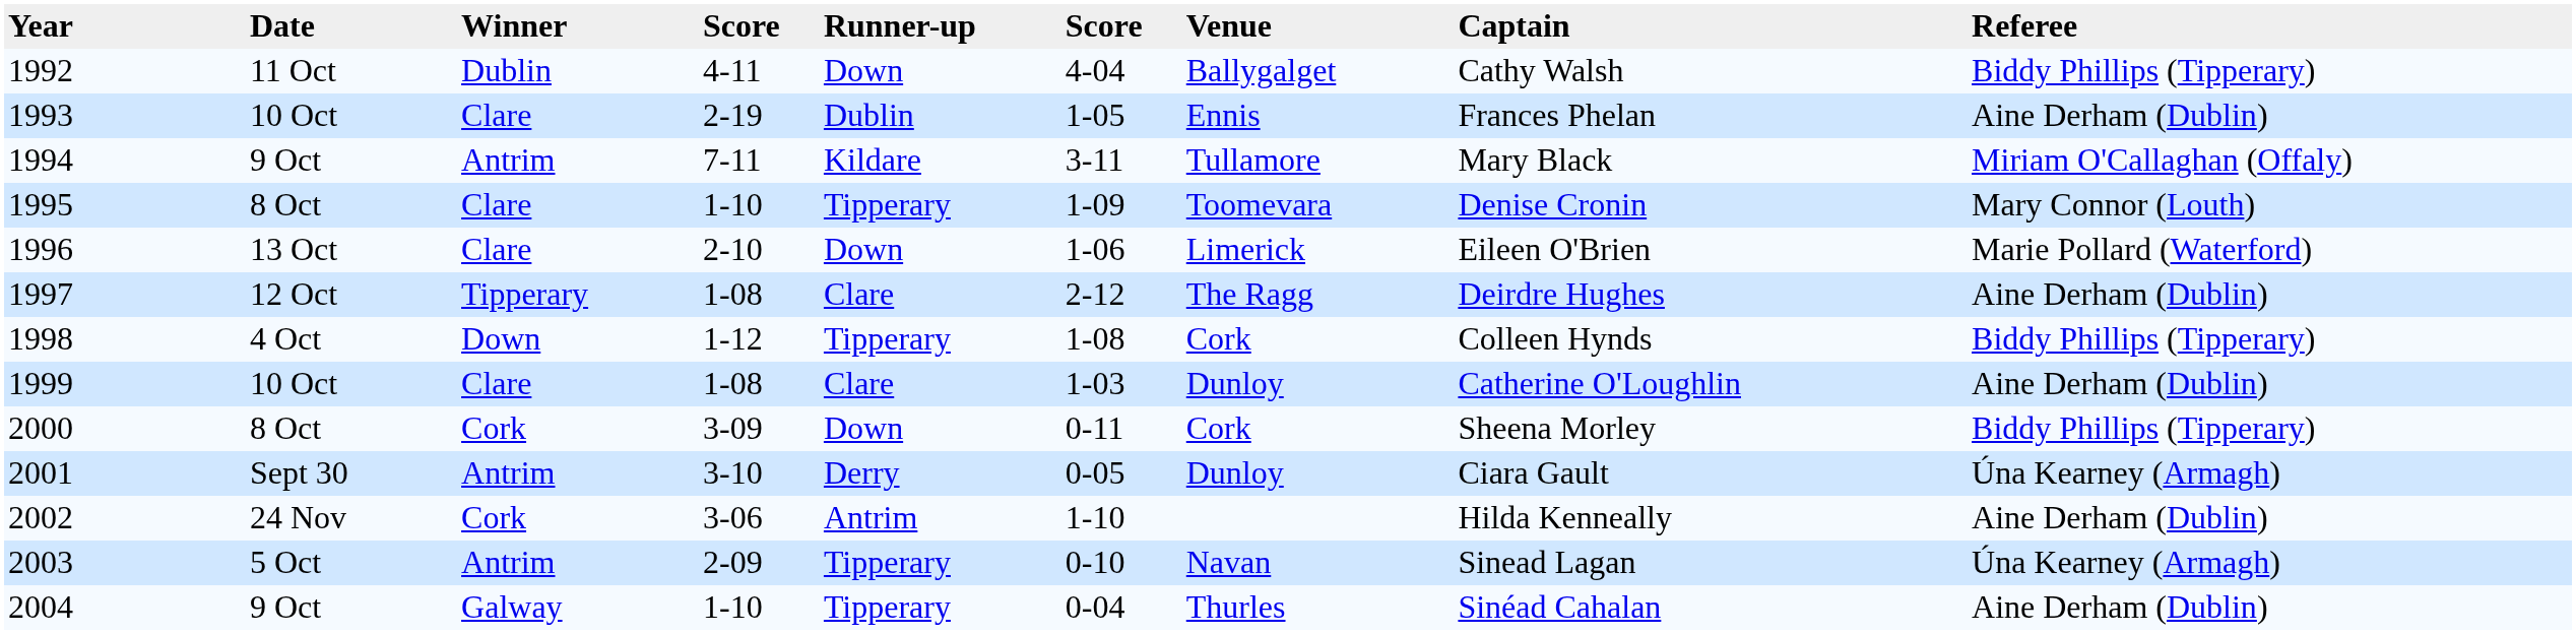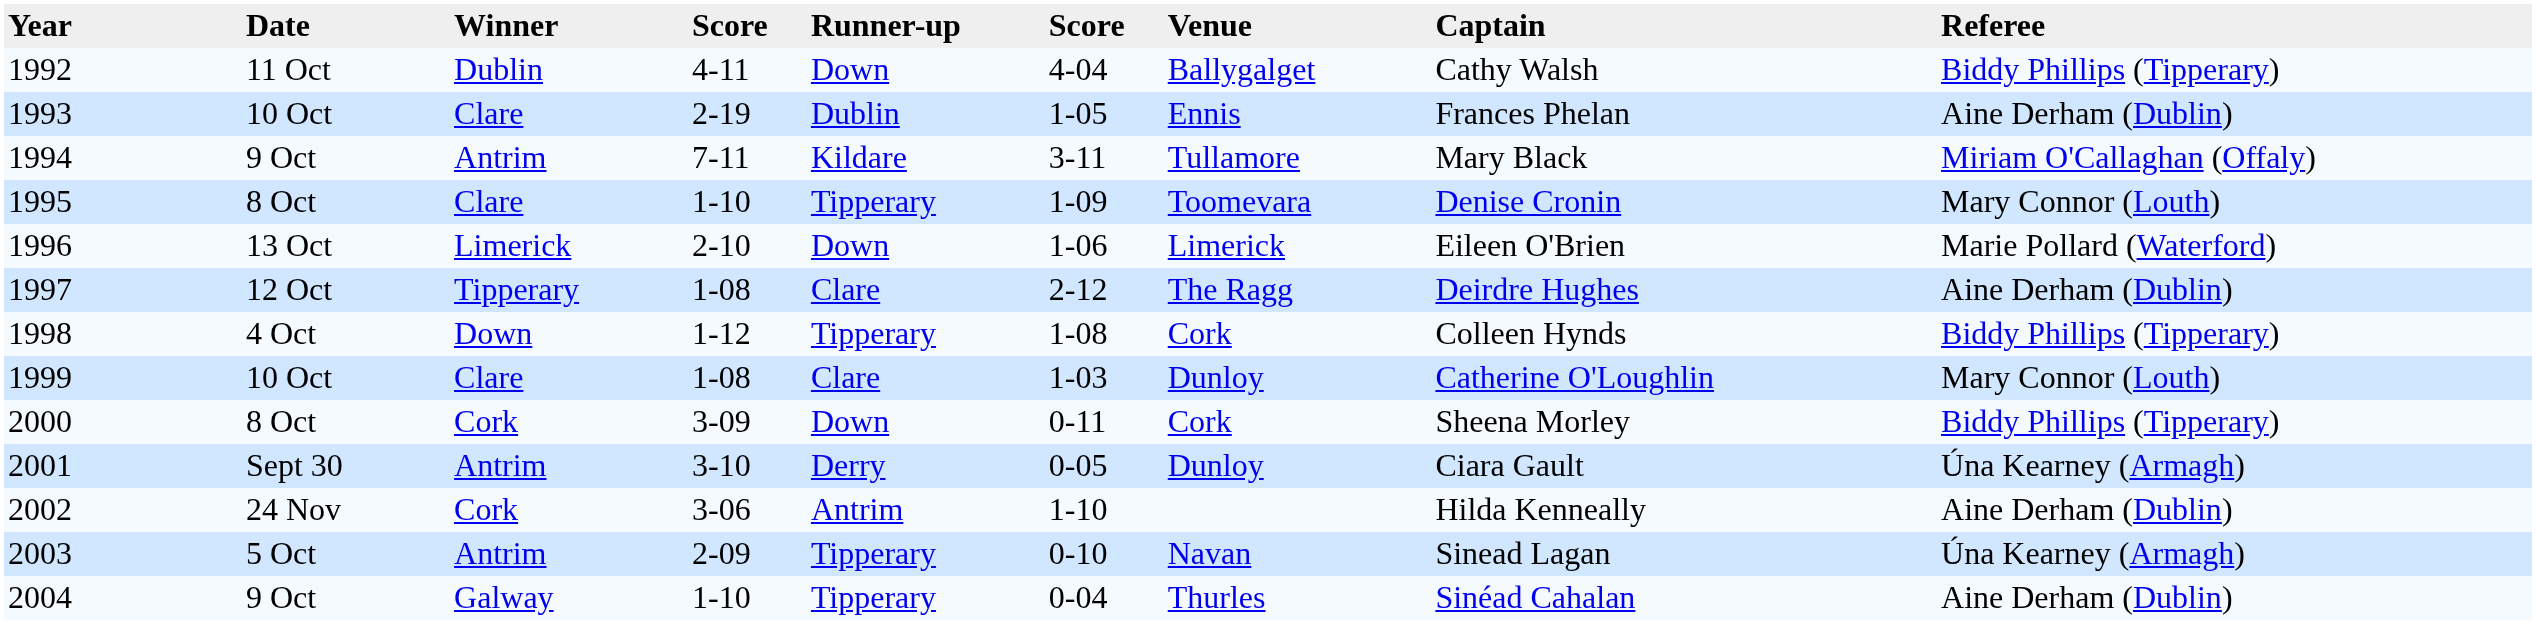 <table cellpadding=2 cellspacing=4 width=100% style="border-collapse:collapse">
 <tr align=left style="background:#efefef;">
 <th width=8%>Year</th>
 <th width=7%>Date</th>
 <th width=8%>Winner</th>
 <th width=4%>Score</th>
 <th width=8%>Runner-up</th>
 <th width=4%>Score</th>
 <th width=9%>Venue</th>
 <th width=17%>Captain</th>
 <th width=20%>Referee</th>
 </tr>
 <tr bgcolor=#F5FAFF>
 <td>1992</td>
 <td>11 Oct</td>
 <td><a href='#'>Dublin</a></td>
 <td>4-11</td>
 <td><a href='#'>Down</a></td>
 <td>4-04</td>
 <td><a href='#'>Ballygalget</a></td>
 <td>Cathy Walsh</td>
 <td><a href='#'>Biddy Phillips</a> (<a href='#'>Tipperary</a>)</td>
 </tr>
 <tr bgcolor=#D0E7FF>
 <td>1993</td>
 <td>10 Oct</td>
 <td><a href='#'>Clare</a></td>
 <td>2-19</td>
 <td><a href='#'>Dublin</a></td>
 <td>1-05</td>
 <td><a href='#'>Ennis</a></td>
 <td>Frances Phelan</td>
 <td>Aine Derham (<a href='#'>Dublin</a>)</td>
 </tr>
 <tr bgcolor=#F5FAFF>
 <td>1994</td>
 <td>9 Oct</td>
 <td><a href='#'>Antrim</a></td>
 <td>7-11</td>
 <td><a href='#'>Kildare</a></td>
 <td>3-11</td>
 <td><a href='#'>Tullamore</a></td>
 <td>Mary Black</td>
 <td><a href='#'>Miriam O'Callaghan</a> (<a href='#'>Offaly</a>)</td>
 </tr>
 <tr bgcolor=#D0E7FF>
 <td>1995</td>
 <td>8 Oct</td>
 <td><a href='#'>Clare</a></td>
 <td>1-10</td>
 <td><a href='#'>Tipperary</a></td>
 <td>1-09</td>
 <td><a href='#'>Toomevara</a></td>
 <td><a href='#'>Denise Cronin</a></td>
 <td>Mary Connor (<a href='#'>Louth</a>)</td>
 </tr>
 <tr bgcolor=#F5FAFF>
 <td>1996</td>
 <td>13 Oct</td>
-<td><a href='#'>Clare</a></td>
+<td><a href='#'>Limerick</a></td>
 <td>2-10</td>
 <td><a href='#'>Down</a></td>
 <td>1-06</td>
 <td><a href='#'>Limerick</a></td>
 <td>Eileen O'Brien</td>
 <td>Marie Pollard (<a href='#'>Waterford</a>)</td>
 </tr>
 <tr bgcolor=#D0E7FF>
 <td>1997</td>
 <td>12 Oct</td>
 <td><a href='#'>Tipperary</a></td>
 <td>1-08</td>
 <td><a href='#'>Clare</a></td>
 <td>2-12</td>
 <td><a href='#'>The Ragg</a></td>
 <td><a href='#'>Deirdre Hughes</a></td>
 <td>Aine Derham (<a href='#'>Dublin</a>)</td>
 </tr>
 <tr bgcolor=#F5FAFF>
 <td>1998</td>
 <td>4 Oct</td>
 <td><a href='#'>Down</a></td>
 <td>1-12</td>
 <td><a href='#'>Tipperary</a></td>
 <td>1-08</td>
 <td><a href='#'>Cork</a></td>
 <td>Colleen Hynds</td>
 <td><a href='#'>Biddy Phillips</a> (<a href='#'>Tipperary</a>)</td>
 </tr>
 <tr bgcolor=#D0E7FF>
 <td>1999</td>
 <td>10 Oct</td>
 <td><a href='#'>Clare</a></td>
 <td>1-08</td>
 <td><a href='#'>Clare</a></td>
 <td>1-03</td>
 <td><a href='#'>Dunloy</a></td>
 <td><a href='#'>Catherine O'Loughlin</a></td>
-<td>Aine Derham (<a href='#'>Dublin</a>)</td>
+<td>Mary Connor (<a href='#'>Louth</a>)</td>
 </tr>
 <tr bgcolor=#F5FAFF>
 <td>2000</td>
 <td>8 Oct</td>
 <td><a href='#'>Cork</a></td>
 <td>3-09</td>
 <td><a href='#'>Down</a></td>
 <td>0-11</td>
 <td><a href='#'>Cork</a></td>
 <td>Sheena Morley</td>
 <td><a href='#'>Biddy Phillips</a> (<a href='#'>Tipperary</a>)</td>
 </tr>
 <tr bgcolor=#D0E7FF>
 <td>2001</td>
 <td>Sept 30</td>
 <td><a href='#'>Antrim</a></td>
 <td>3-10</td>
 <td><a href='#'>Derry</a></td>
 <td>0-05</td>
 <td><a href='#'>Dunloy</a></td>
 <td>Ciara Gault</td>
 <td>Úna Kearney (<a href='#'>Armagh</a>)</td>
 </tr>
 <tr bgcolor=#F5FAFF>
 <td>2002</td>
 <td>24 Nov</td>
 <td><a href='#'>Cork</a></td>
 <td>3-06</td>
 <td><a href='#'>Antrim</a></td>
 <td>1-10</td>
 <td></td>
 <td>Hilda Kenneally</td>
 <td>Aine Derham (<a href='#'>Dublin</a>)</td>
 </tr>
 <tr bgcolor=#D0E7FF>
 <td>2003</td>
 <td>5 Oct</td>
 <td><a href='#'>Antrim</a></td>
 <td>2-09</td>
 <td><a href='#'>Tipperary</a></td>
 <td>0-10</td>
 <td><a href='#'>Navan</a></td>
 <td>Sinead Lagan</td>
 <td>Úna Kearney (<a href='#'>Armagh</a>)</td>
 </tr>
 <tr bgcolor=#F5FAFF>
 <td>2004</td>
 <td>9 Oct</td>
 <td><a href='#'>Galway</a></td>
 <td>1-10</td>
 <td><a href='#'>Tipperary</a></td>
 <td>0-04</td>
 <td><a href='#'>Thurles</a></td>
 <td><a href='#'>Sinéad Cahalan</a></td>
 <td>Aine Derham (<a href='#'>Dublin</a>)</td>
 </tr>
 <tr bgcolor=#D0E7FF>
 </tr>
 </table>
